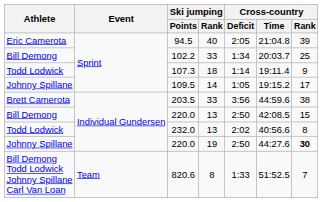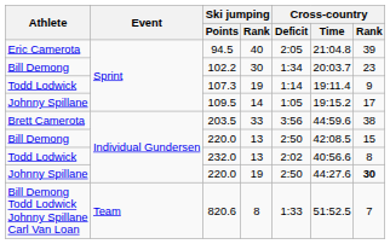 <table class=wikitable style=font-size:90%;text-align:center>
 <tr>
 <th rowspan=2>Athlete</th>
 <th rowspan=2>Event</th>
 <th colspan=2>Ski jumping</th>
 <th colspan=6>Cross-country</th>
 </tr>
 <tr style=font-size:95%>
 <th>Points</th>
 <th>Rank</th>
 <th>Deficit</th>
 <th>Time</th>
 <th>Rank</th>
 </tr>
 <tr>
 <td align=left><a href='#'>Eric Camerota</a></td>
 <td align=left rowspan=4><a href='#'>Sprint</a></td>
 <td>94.5</td>
 <td>40</td>
 <td>2:05</td>
 <td>21:04.8</td>
 <td>39</td>
 </tr>
 <tr>
 <td align=left><a href='#'>Bill Demong</a></td>
 <td>102.2</td>
-<td>33</td>
+<td>30</td>
 <td>1:34</td>
 <td>20:03.7</td>
-<td>25</td>
+<td>23</td>
 </tr>
 <tr>
 <td align=left><a href='#'>Todd Lodwick</a></td>
 <td>107.3</td>
-<td>18</td>
+<td>19</td>
 <td>1:14</td>
 <td>19:11.4</td>
 <td>9</td>
 </tr>
 <tr>
 <td align=left><a href='#'>Johnny Spillane</a></td>
 <td>109.5</td>
 <td>14</td>
 <td>1:05</td>
 <td>19:15.2</td>
 <td>17</td>
 </tr>
 <tr>
 <td align=left><a href='#'>Brett Camerota</a></td>
 <td align=left rowspan=4><a href='#'>Individual Gundersen</a></td>
 <td>203.5</td>
 <td>33</td>
 <td>3:56</td>
 <td>44:59.6</td>
 <td>38</td>
 </tr>
 <tr>
 <td align=left><a href='#'>Bill Demong</a></td>
 <td>220.0</td>
 <td>13</td>
 <td>2:50</td>
 <td>42:08.5</td>
 <td>15</td>
 </tr>
 <tr>
 <td align=left><a href='#'>Todd Lodwick</a></td>
 <td>232.0</td>
 <td>13</td>
 <td>2:02</td>
 <td>40:56.6</td>
 <td>8</td>
 </tr>
 <tr>
 <td align=left><a href='#'>Johnny Spillane</a></td>
 <td>220.0</td>
 <td>19</td>
 <td>2:50</td>
 <td>44:27.6</td>
 <td><strong>30</strong></td>
 </tr>
 <tr>
 <td align=left><a href='#'>Bill Demong</a><br><a href='#'>Todd Lodwick</a><br><a href='#'>Johnny Spillane</a><br><a href='#'>Carl Van Loan</a></td>
 <td align=left><a href='#'>Team</a></td>
 <td>820.6</td>
 <td>8</td>
 <td>1:33</td>
 <td>51:52.5</td>
 <td>7</td>
 </tr>
 </table>
